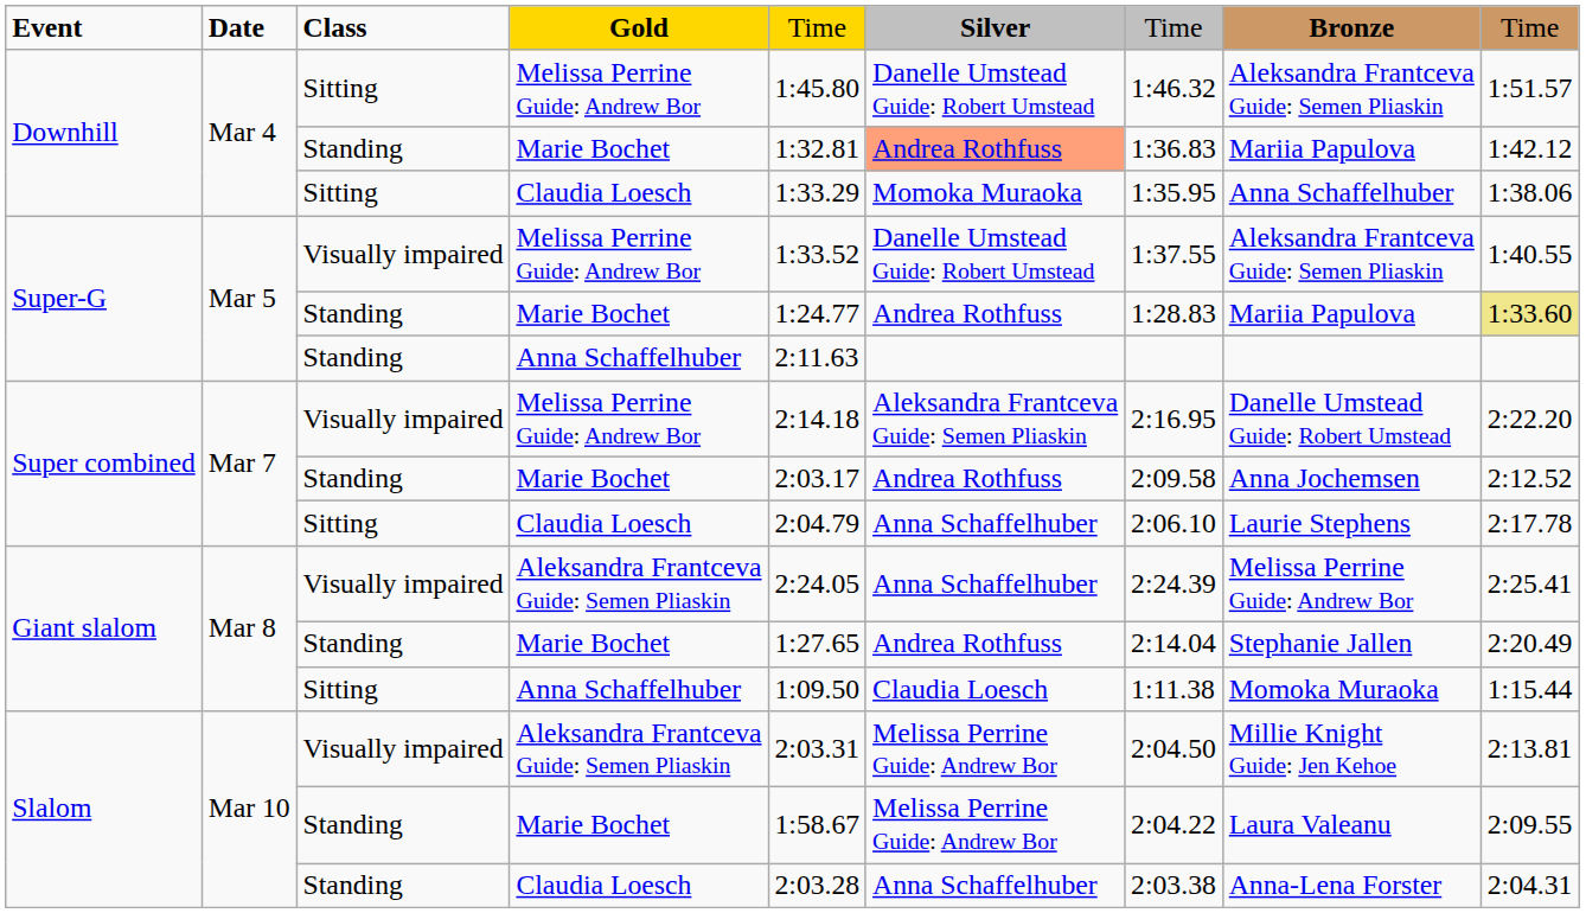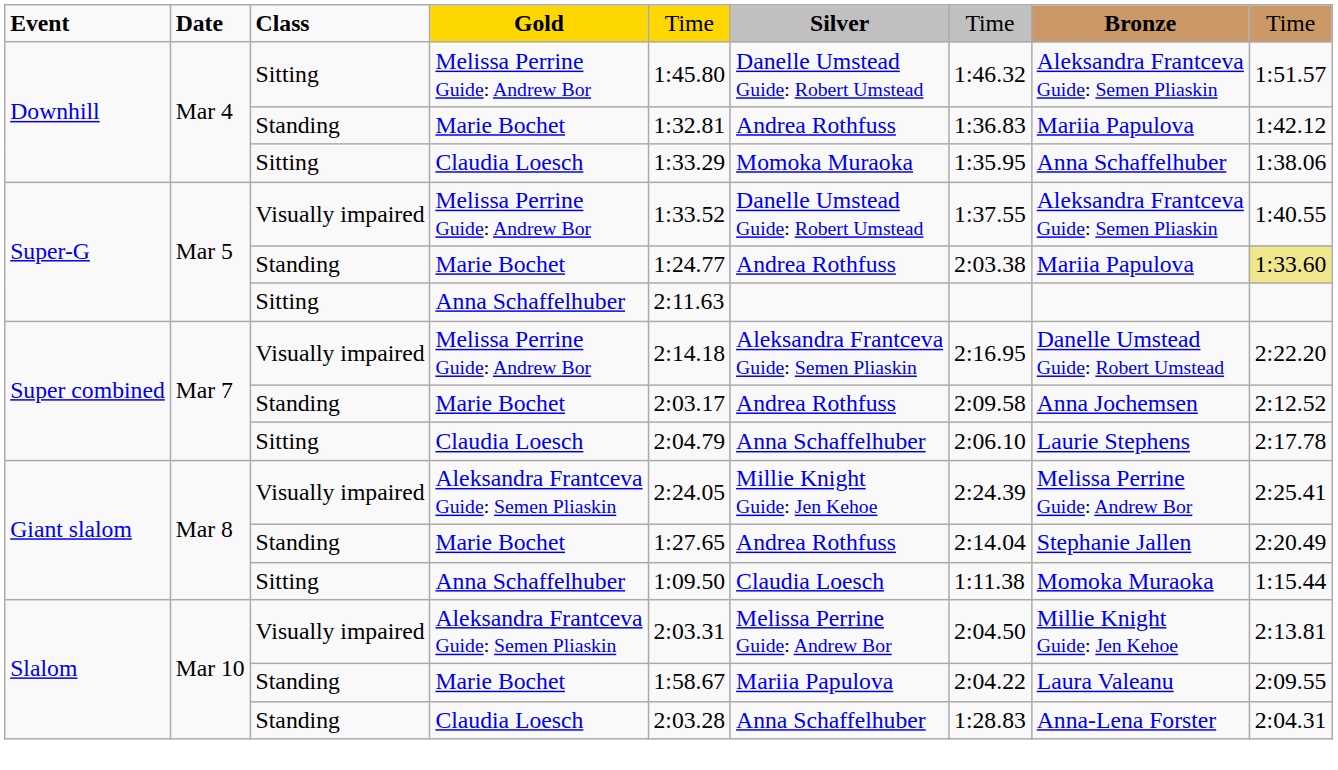 <table class="wikitable">
 <tr>
 <td><strong>Event</strong></td>
 <td><strong>Date</strong></td>
 <td><strong>Class</strong></td>
 <td style="text-align:center;background-color:gold;"><strong>Gold</strong></td>
 <td style="text-align:center;background-color:gold;">Time</td>
 <td style="text-align:center;background-color:silver;"><strong>Silver</strong></td>
 <td style="text-align:center;background-color:silver;">Time</td>
 <td style="text-align:center;background-color:#CC9966;"><strong>Bronze</strong></td>
 <td style="text-align:center;background-color:#CC9966;">Time</td>
 </tr>
 <tr>
 <td rowspan="3"><a href='#'>Downhill</a></td>
 <td rowspan="3">Mar 4</td>
 <td>Sitting</td>
 <td><a href='#'>Melissa Perrine</a><br><small><a href='#'>Guide</a>: <a href='#'>Andrew Bor</a></small><br><small></small></td>
 <td>1:45.80</td>
 <td><a href='#'>Danelle Umstead</a><br><small><a href='#'>Guide</a>: <a href='#'>Robert Umstead</a></small><br><small></small></td>
 <td>1:46.32</td>
 <td><a href='#'>Aleksandra Frantceva</a><br><small><a href='#'>Guide</a>: <a href='#'>Semen Pliaskin</a></small><br><small></small></td>
 <td>1:51.57</td>
 </tr>
 <tr>
 <td>Standing</td>
 <td><a href='#'>Marie Bochet</a><br><small></small></td>
 <td>1:32.81</td>
-<td style="background: lightsalmon;"><a href='#'>Andrea Rothfuss</a><br><small></small></td>
+<td><a href='#'>Andrea Rothfuss</a><br><small></small></td>
 <td>1:36.83</td>
 <td><a href='#'>Mariia Papulova</a><br><small></small></td>
 <td>1:42.12</td>
 </tr>
 <tr>
 <td>Sitting</td>
 <td><a href='#'>Claudia Loesch</a><br><small></small></td>
 <td>1:33.29</td>
 <td><a href='#'>Momoka Muraoka</a><br><small></small></td>
 <td>1:35.95</td>
 <td><a href='#'>Anna Schaffelhuber</a><br><small></small></td>
 <td>1:38.06</td>
 </tr>
 <tr>
 <td rowspan="3"><a href='#'>Super-G</a></td>
 <td rowspan="3">Mar 5</td>
 <td>Visually impaired</td>
 <td><a href='#'>Melissa Perrine</a><br><small><a href='#'>Guide</a>: <a href='#'>Andrew Bor</a></small><br><small></small></td>
 <td>1:33.52</td>
 <td><a href='#'>Danelle Umstead</a><br><small><a href='#'>Guide</a>: <a href='#'>Robert Umstead</a></small><br><small></small></td>
 <td>1:37.55</td>
 <td><a href='#'>Aleksandra Frantceva</a><br><small><a href='#'>Guide</a>: <a href='#'>Semen Pliaskin</a></small><br><small></small></td>
 <td>1:40.55</td>
 </tr>
 <tr>
 <td>Standing</td>
 <td><a href='#'>Marie Bochet</a><br><small></small></td>
 <td>1:24.77</td>
 <td><a href='#'>Andrea Rothfuss</a><br><small></small></td>
-<td>1:28.83</td>
+<td>2:03.38</td>
 <td><a href='#'>Mariia Papulova</a><br><small></small></td>
 <td style="background: khaki;">1:33.60</td>
 </tr>
 <tr>
-<td>Standing</td>
+<td>Sitting</td>
 <td><a href='#'>Anna Schaffelhuber</a><br><small></small></td>
 <td>2:11.63</td>
 <td></td>
 <td></td>
 <td></td>
 <td></td>
 </tr>
 <tr>
 <td rowspan="3"><a href='#'>Super combined</a></td>
 <td rowspan="3">Mar 7</td>
 <td>Visually impaired</td>
 <td><a href='#'>Melissa Perrine</a><br><small><a href='#'>Guide</a>: <a href='#'>Andrew Bor</a></small><br><small></small></td>
 <td>2:14.18</td>
 <td><a href='#'>Aleksandra Frantceva</a><br><small><a href='#'>Guide</a>: <a href='#'>Semen Pliaskin</a></small><br><small></small></td>
 <td>2:16.95</td>
 <td><a href='#'>Danelle Umstead</a><br><small><a href='#'>Guide</a>: <a href='#'>Robert Umstead</a></small><br><small></small></td>
 <td>2:22.20</td>
 </tr>
 <tr>
 <td>Standing</td>
 <td><a href='#'>Marie Bochet</a><br><small></small></td>
 <td>2:03.17</td>
 <td><a href='#'>Andrea Rothfuss</a><br><small></small></td>
 <td>2:09.58</td>
 <td><a href='#'>Anna Jochemsen</a><br><small></small></td>
 <td>2:12.52</td>
 </tr>
 <tr>
 <td>Sitting</td>
 <td><a href='#'>Claudia Loesch</a><br><small></small></td>
 <td>2:04.79</td>
 <td><a href='#'>Anna Schaffelhuber</a><br><small></small></td>
 <td>2:06.10</td>
 <td><a href='#'>Laurie Stephens</a><br><small></small></td>
 <td>2:17.78</td>
 </tr>
 <tr>
 <td rowspan="3"><a href='#'>Giant slalom</a></td>
 <td rowspan="3">Mar 8</td>
 <td>Visually impaired</td>
 <td><a href='#'>Aleksandra Frantceva</a><br><small><a href='#'>Guide</a>: <a href='#'>Semen Pliaskin</a></small><br><small></small></td>
 <td>2:24.05</td>
-<td><a href='#'>Anna Schaffelhuber</a><br><small></small></td>
+<td><a href='#'>Millie Knight</a><br><small><a href='#'>Guide</a>: <a href='#'>Jen Kehoe</a></small><br><small></small></td>
 <td>2:24.39</td>
 <td><a href='#'>Melissa Perrine</a><br><small><a href='#'>Guide</a>: <a href='#'>Andrew Bor</a></small><br><small></small></td>
 <td>2:25.41</td>
 </tr>
 <tr>
 <td>Standing</td>
 <td><a href='#'>Marie Bochet</a><br><small></small></td>
 <td>1:27.65</td>
 <td><a href='#'>Andrea Rothfuss</a><br><small></small></td>
 <td>2:14.04</td>
 <td><a href='#'>Stephanie Jallen</a><br><small></small></td>
 <td>2:20.49</td>
 </tr>
 <tr>
 <td>Sitting</td>
 <td><a href='#'>Anna Schaffelhuber</a><br><small></small></td>
 <td>1:09.50</td>
 <td><a href='#'>Claudia Loesch</a><br><small></small></td>
 <td>1:11.38</td>
 <td><a href='#'>Momoka Muraoka</a><br><small></small></td>
 <td>1:15.44</td>
 </tr>
 <tr>
 <td rowspan="3"><a href='#'>Slalom</a></td>
 <td rowspan="3">Mar 10</td>
 <td>Visually impaired</td>
 <td><a href='#'>Aleksandra Frantceva</a><br><small><a href='#'>Guide</a>: <a href='#'>Semen Pliaskin</a></small><br><small></small></td>
 <td>2:03.31</td>
 <td><a href='#'>Melissa Perrine</a><br><small><a href='#'>Guide</a>: <a href='#'>Andrew Bor</a></small><br><small></small></td>
 <td>2:04.50</td>
 <td><a href='#'>Millie Knight</a><br><small><a href='#'>Guide</a>: <a href='#'>Jen Kehoe</a></small><br><small></small></td>
 <td>2:13.81</td>
 </tr>
 <tr>
 <td>Standing</td>
 <td><a href='#'>Marie Bochet</a><br><small></small></td>
 <td>1:58.67</td>
-<td><a href='#'>Melissa Perrine</a><br><small><a href='#'>Guide</a>: <a href='#'>Andrew Bor</a></small><br><small></small></td>
+<td><a href='#'>Mariia Papulova</a><br><small></small></td>
 <td>2:04.22</td>
 <td><a href='#'>Laura Valeanu</a><br><small></small></td>
 <td>2:09.55</td>
 </tr>
 <tr>
 <td>Standing</td>
 <td><a href='#'>Claudia Loesch</a><br><small></small></td>
 <td>2:03.28</td>
 <td><a href='#'>Anna Schaffelhuber</a><br><small></small></td>
-<td>2:03.38</td>
+<td>1:28.83</td>
 <td><a href='#'>Anna-Lena Forster</a><br><small></small></td>
 <td>2:04.31</td>
 </tr>
 </table>
